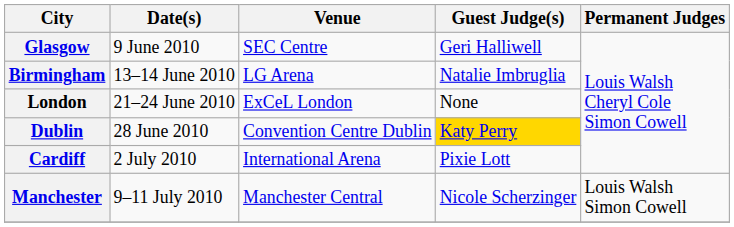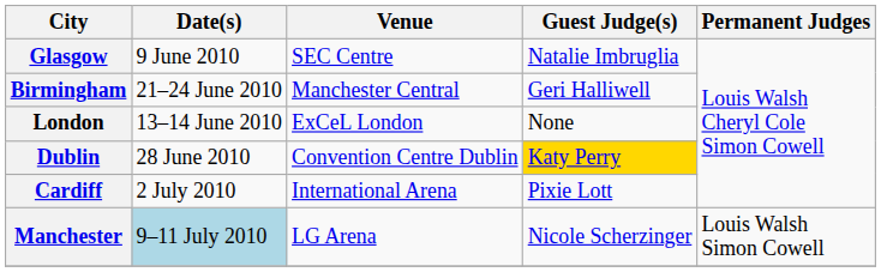 <table class="wikitable plainrowheaders">
 <tr>
 <th scope="col">City</th>
 <th scope="col">Date(s)</th>
 <th scope="col">Venue</th>
 <th scope="col">Guest Judge(s)</th>
 <th scope="col">Permanent Judges</th>
 </tr>
 <tr>
 <th scope="row"><a href='#'>Glasgow</a></th>
 <td>9 June 2010</td>
 <td><a href='#'>SEC Centre</a></td>
-<td><a href='#'>Geri Halliwell</a></td>
+<td><a href='#'>Natalie Imbruglia</a></td>
 <td rowspan="5"><a href='#'>Louis Walsh</a><br><a href='#'>Cheryl Cole</a><br><a href='#'>Simon Cowell</a></td>
 </tr>
 <tr>
 <th scope="row"><a href='#'>Birmingham</a></th>
-<td>13–14 June 2010</td>
-<td><a href='#'>LG Arena</a></td>
-<td><a href='#'>Natalie Imbruglia</a></td>
+<td>21–24 June 2010</td>
+<td><a href='#'>Manchester Central</a></td>
+<td><a href='#'>Geri Halliwell</a></td>
 </tr>
 <tr>
 <th scope="row">London</th>
-<td>21–24 June 2010</td>
+<td>13–14 June 2010</td>
 <td><a href='#'>ExCeL London</a></td>
 <td>None</td>
 </tr>
 <tr>
 <th scope="row"><a href='#'>Dublin</a></th>
 <td>28 June 2010</td>
 <td><a href='#'>Convention Centre Dublin</a></td>
 <td style="background: gold;"><a href='#'>Katy Perry</a></td>
 </tr>
 <tr>
 <th scope="row"><a href='#'>Cardiff</a></th>
 <td>2 July 2010</td>
 <td><a href='#'>International Arena</a></td>
 <td><a href='#'>Pixie Lott</a></td>
 </tr>
 <tr>
 <th scope="row"><a href='#'>Manchester</a></th>
-<td>9–11 July 2010</td>
-<td><a href='#'>Manchester Central</a></td>
+<td style="background: lightblue;">9–11 July 2010</td>
+<td><a href='#'>LG Arena</a></td>
 <td><a href='#'>Nicole Scherzinger</a></td>
 <td>Louis Walsh<br>Simon Cowell</td>
 </tr>
 <tr>
 </tr>
 </table>
